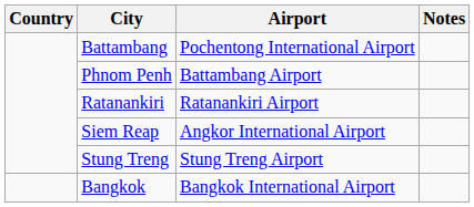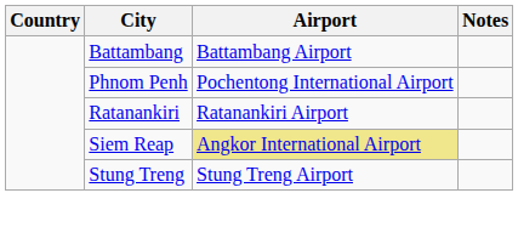 <table class="sortable wikitable">
 <tr>
 <th style="background:#800080 color:white;">Country</th>
 <th style="background:#800080 color:white;">City</th>
 <th style="background:#800080 color:white;">Airport</th>
 <th style="background:#800080 color:white;">Notes</th>
 </tr>
 <tr>
 <td rowspan="5"></td>
 <td><a href='#'>Battambang</a></td>
-<td><a href='#'>Pochentong International Airport</a></td>
+<td><a href='#'>Battambang Airport</a></td>
 <td></td>
 </tr>
 <tr>
 <td><a href='#'>Phnom Penh</a></td>
-<td><a href='#'>Battambang Airport</a></td>
+<td><a href='#'>Pochentong International Airport</a></td>
 <td></td>
 </tr>
 <tr>
 <td><a href='#'>Ratanankiri</a></td>
 <td><a href='#'>Ratanankiri Airport</a></td>
 <td></td>
 </tr>
 <tr>
 <td><a href='#'>Siem Reap</a></td>
-<td><a href='#'>Angkor International Airport</a></td>
+<td style="background: khaki;"><a href='#'>Angkor International Airport</a></td>
 <td></td>
 </tr>
 <tr>
 <td><a href='#'>Stung Treng</a></td>
 <td><a href='#'>Stung Treng Airport</a></td>
 <td></td>
 </tr>
-<tr>
-<td></td>
-<td><a href='#'>Bangkok</a></td>
-<td><a href='#'>Bangkok International Airport</a></td>
-<td></td>
-</tr>
 </table>
